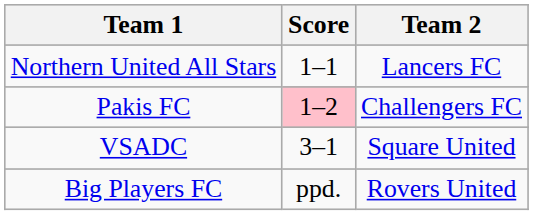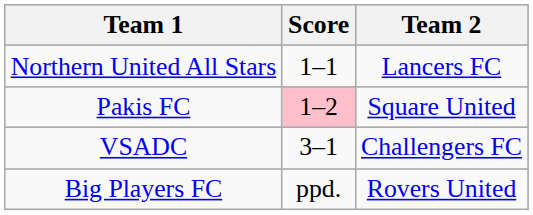 <table class="wikitable sortable" align="center">
 <tr>
 <th align="center">Team 1</th>
 <th align="center">Score</th>
 <th align="center">Team 2</th>
 </tr>
 <tr>
 <td align="center"><a href='#'>Northern United All Stars</a></td>
 <td align="center">1–1</td>
 <td align="center"><a href='#'>Lancers FC</a></td>
 </tr>
 <tr>
 <td align="center"><a href='#'>Pakis FC</a></td>
 <td align="center" style="background: pink;">1–2</td>
-<td align="center"><a href='#'>Challengers FC</a></td>
+<td align="center"><a href='#'>Square United</a></td>
 </tr>
 <tr>
 <td align="center"><a href='#'>VSADC</a></td>
 <td align="center">3–1</td>
-<td align="center"><a href='#'>Square United</a></td>
+<td align="center"><a href='#'>Challengers FC</a></td>
 </tr>
 <tr>
 <td align="center"><a href='#'>Big Players FC</a></td>
 <td align="center">ppd.</td>
 <td align="center"><a href='#'>Rovers United</a></td>
 </tr>
 </table>
